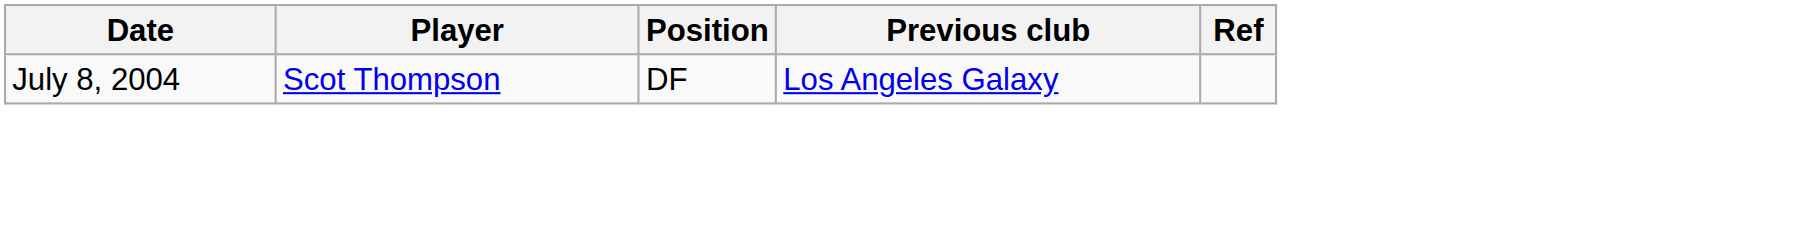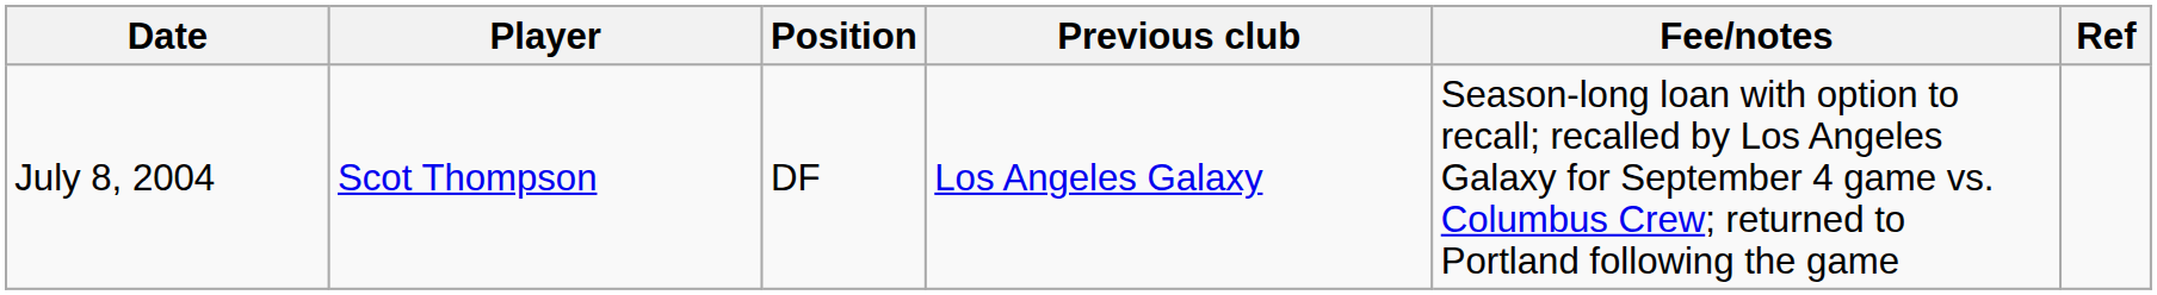 <table class="wikitable" style="font-size:95%;">
 <tr>
 <th width=125px>Date</th>
 <th width=170px>Player</th>
 <th width=50px>Position</th>
 <th width=200px>Previous club</th>
+<th width=250px>Fee/notes</th>
 <th width=30px>Ref</th>
 </tr>
 <tr>
 <td>July 8, 2004</td>
 <td> <a href='#'>Scot Thompson</a></td>
 <td>DF</td>
 <td> <a href='#'>Los Angeles Galaxy</a></td>
+<td>Season-long loan with option to recall; recalled by Los Angeles Galaxy for September 4 game vs. <a href='#'>Columbus Crew</a>; returned to Portland following the game</td>
 <td></td>
 </tr>
 </table>
